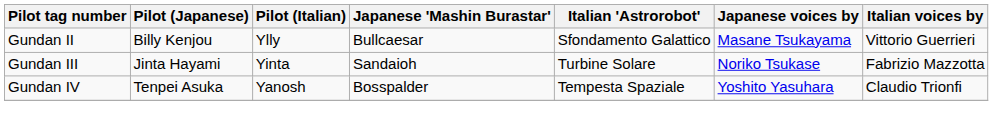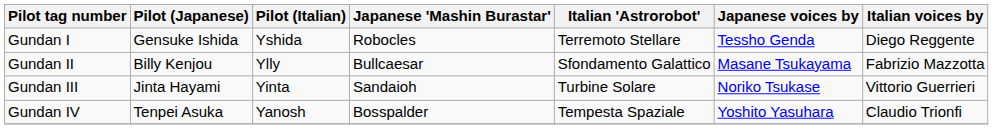 <table class="wikitable">
 <tr>
 <th>Pilot tag number</th>
 <th>Pilot (Japanese)</th>
 <th>Pilot (Italian)</th>
 <th>Japanese 'Mashin Burastar'</th>
 <th>Italian 'Astrorobot'</th>
 <th>Japanese voices by</th>
 <th>Italian voices by</th>
 </tr>
 <tr>
+<td>Gundan I</td>
+<td>Gensuke Ishida</td>
+<td>Yshida</td>
+<td>Robocles</td>
+<td>Terremoto Stellare</td>
+<td><a href='#'>Tessho Genda</a></td>
+<td>Diego Reggente</td>
+</tr>
+<tr>
 <td>Gundan II</td>
 <td>Billy Kenjou</td>
 <td>Ylly</td>
 <td>Bullcaesar</td>
 <td>Sfondamento Galattico</td>
 <td><a href='#'>Masane Tsukayama</a></td>
-<td>Vittorio Guerrieri</td>
+<td>Fabrizio Mazzotta</td>
 </tr>
 <tr>
 <td>Gundan III</td>
 <td>Jinta Hayami</td>
 <td>Yinta</td>
 <td>Sandaioh</td>
 <td>Turbine Solare</td>
 <td><a href='#'>Noriko Tsukase</a></td>
-<td>Fabrizio Mazzotta</td>
+<td>Vittorio Guerrieri</td>
 </tr>
 <tr>
 <td>Gundan IV</td>
 <td>Tenpei Asuka</td>
 <td>Yanosh</td>
 <td>Bosspalder</td>
 <td>Tempesta Spaziale</td>
 <td><a href='#'>Yoshito Yasuhara</a></td>
 <td>Claudio Trionfi</td>
 </tr>
 <tr>
 </tr>
 </table>
